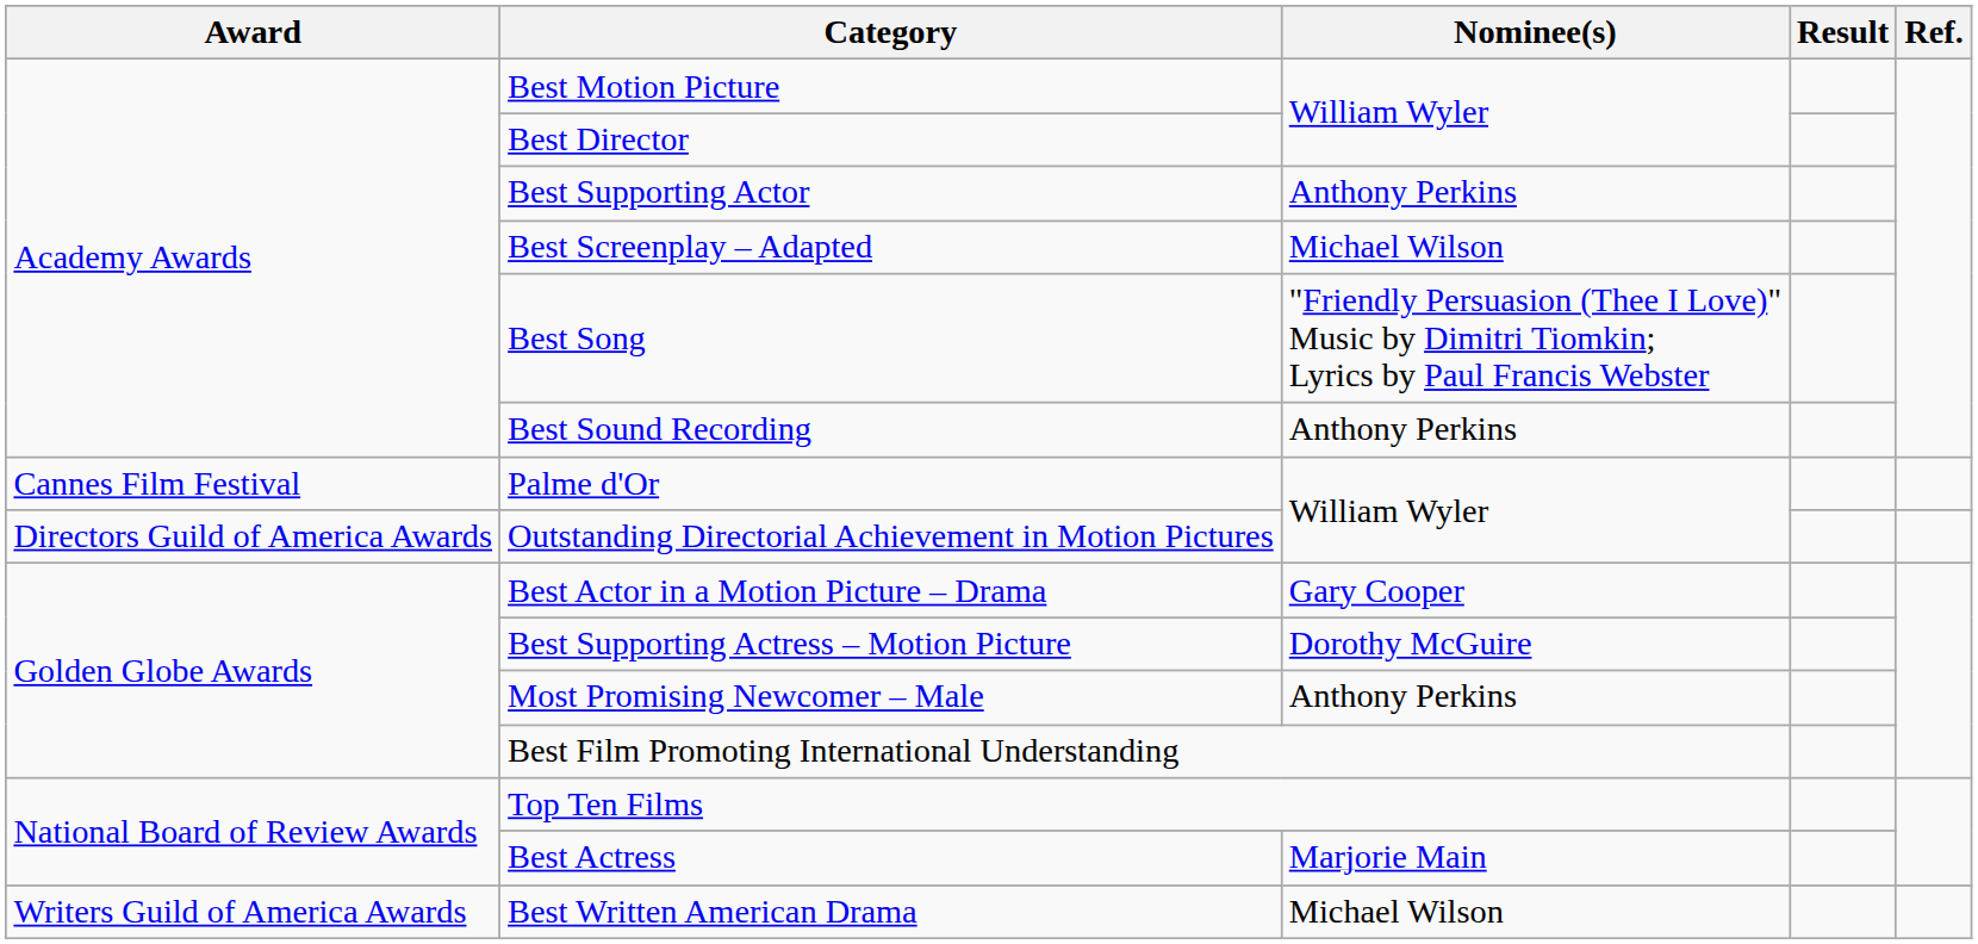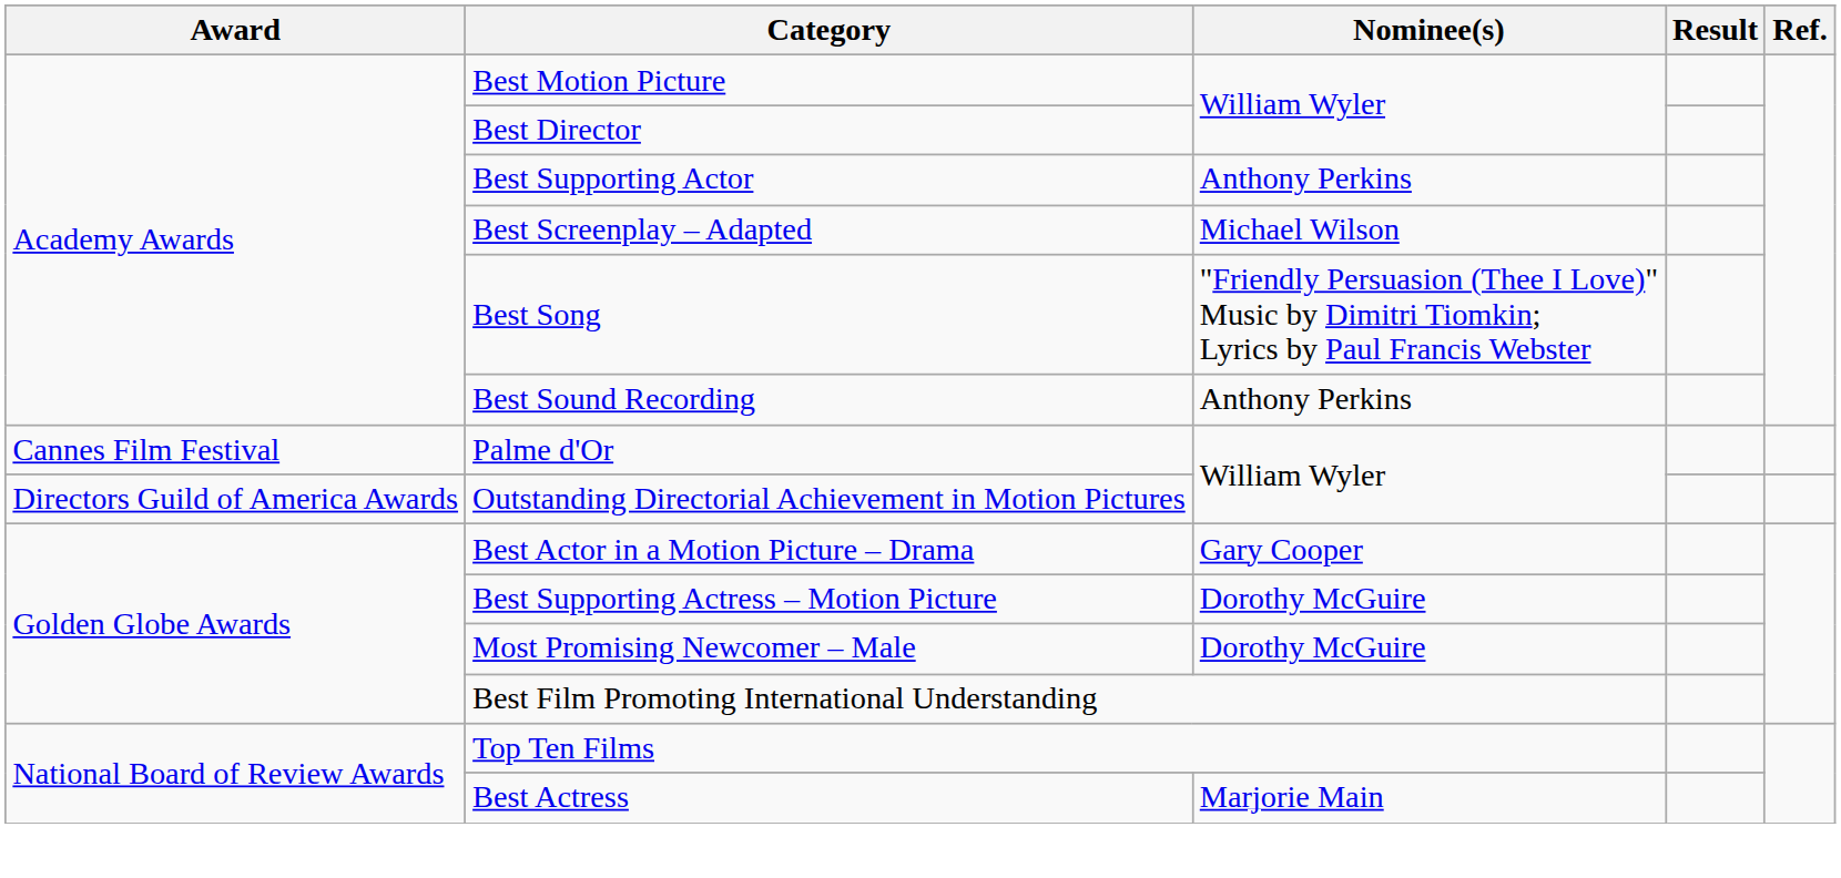 <table class="wikitable plainrowheaders">
 <tr>
 <th>Award</th>
 <th>Category</th>
 <th>Nominee(s)</th>
 <th>Result</th>
 <th>Ref.</th>
 </tr>
 <tr>
 <td rowspan="6"><a href='#'>Academy Awards</a></td>
 <td><a href='#'>Best Motion Picture</a></td>
 <td rowspan="2"><a href='#'>William Wyler</a></td>
 <td></td>
 <td align="center" rowspan="6"></td>
 </tr>
 <tr>
 <td><a href='#'>Best Director</a></td>
 <td></td>
 </tr>
 <tr>
 <td><a href='#'>Best Supporting Actor</a></td>
 <td><a href='#'>Anthony Perkins</a></td>
 <td></td>
 </tr>
 <tr>
 <td><a href='#'>Best Screenplay – Adapted</a></td>
 <td><a href='#'>Michael Wilson</a></td>
 <td></td>
 </tr>
 <tr>
 <td><a href='#'>Best Song</a></td>
 <td>"<a href='#'>Friendly Persuasion (Thee I Love)</a>" <br> Music by <a href='#'>Dimitri Tiomkin</a>; <br> Lyrics by <a href='#'>Paul Francis Webster</a></td>
 <td></td>
 </tr>
 <tr>
 <td><a href='#'>Best Sound Recording</a></td>
 <td>Anthony Perkins</td>
 <td></td>
 </tr>
 <tr>
 <td><a href='#'>Cannes Film Festival</a></td>
 <td><a href='#'>Palme d'Or</a></td>
 <td rowspan="2">William Wyler</td>
 <td></td>
 <td align="center"></td>
 </tr>
 <tr>
 <td><a href='#'>Directors Guild of America Awards</a></td>
 <td><a href='#'>Outstanding Directorial Achievement in Motion Pictures</a></td>
 <td></td>
 <td align="center"></td>
 </tr>
 <tr>
 <td rowspan="4"><a href='#'>Golden Globe Awards</a></td>
 <td><a href='#'>Best Actor in a Motion Picture – Drama</a></td>
 <td><a href='#'>Gary Cooper</a></td>
 <td></td>
 <td align="center" rowspan="4"></td>
 </tr>
 <tr>
 <td><a href='#'>Best Supporting Actress – Motion Picture</a></td>
 <td><a href='#'>Dorothy McGuire</a></td>
 <td></td>
 </tr>
 <tr>
 <td><a href='#'>Most Promising Newcomer – Male</a></td>
-<td>Anthony Perkins</td>
+<td><a href='#'>Dorothy McGuire</a></td>
 <td></td>
 </tr>
 <tr>
 <td colspan="2">Best Film Promoting International Understanding</td>
 <td></td>
 </tr>
 <tr>
 <td rowspan="2"><a href='#'>National Board of Review Awards</a></td>
 <td colspan="2"><a href='#'>Top Ten Films</a></td>
 <td></td>
 <td align="center" rowspan="2"></td>
 </tr>
 <tr>
 <td><a href='#'>Best Actress</a></td>
 <td><a href='#'>Marjorie Main</a></td>
 <td></td>
 </tr>
-<tr>
-<td><a href='#'>Writers Guild of America Awards</a></td>
-<td><a href='#'>Best Written American Drama</a></td>
-<td>Michael Wilson</td>
-<td></td>
-<td align="center"></td>
-</tr>
 </table>
